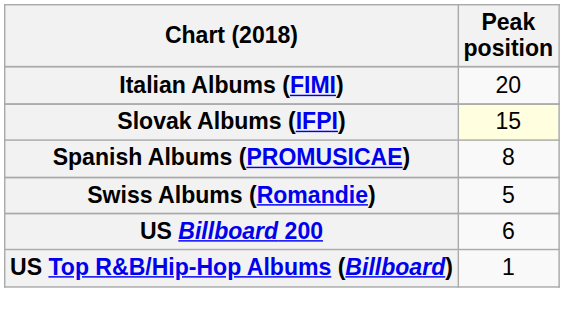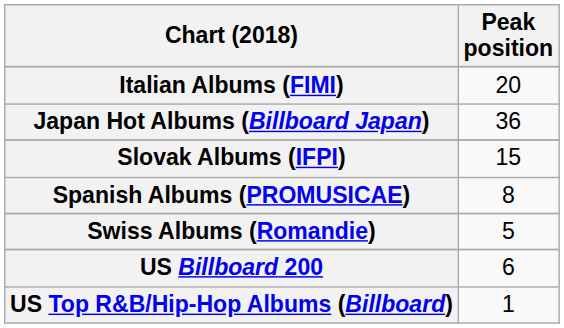 <table class="wikitable sortable plainrowheaders" style="text-align:center">
 <tr>
 <th scope="col">Chart (2018)</th>
 <th scope="col">Peak<br> position</th>
 </tr>
 <tr>
 </tr>
 <tr>
 </tr>
 <tr>
 </tr>
 <tr>
 </tr>
 <tr>
 </tr>
 <tr>
 </tr>
 <tr>
 </tr>
 <tr>
 </tr>
 <tr>
 </tr>
 <tr>
 </tr>
 <tr>
 </tr>
 <tr>
 </tr>
 <tr>
 </tr>
 <tr>
 <th scope="row">Italian Albums (<a href='#'>FIMI</a>)</th>
 <td>20</td>
 </tr>
 <tr>
+<th scope="row">Japan Hot Albums (<em><a href='#'>Billboard Japan</a></em>)</th>
+<td>36</td>
+</tr>
+<tr>
 </tr>
 <tr>
 </tr>
 <tr>
 </tr>
 <tr>
 </tr>
 <tr>
 </tr>
 <tr>
 </tr>
 <tr>
 <th scope="row">Slovak Albums (<a href='#'>IFPI</a>)</th>
-<td style="background: lightyellow;">15</td>
+<td>15</td>
 </tr>
 <tr>
 <th scope="row">Spanish Albums (<a href='#'>PROMUSICAE</a>)</th>
 <td>8</td>
 </tr>
 <tr>
 </tr>
 <tr>
 </tr>
 <tr>
 <th scope="row">Swiss Albums (<a href='#'>Romandie</a>)</th>
 <td>5</td>
 </tr>
 <tr>
 </tr>
 <tr>
 <th scope="row">US <a href='#'><em>Billboard</em> 200</a></th>
 <td>6</td>
 </tr>
 <tr>
 <th scope="row">US <a href='#'>Top R&B/Hip-Hop Albums</a> (<a href='#'><em>Billboard</em></a>)</th>
 <td>1</td>
 </tr>
 </table>
